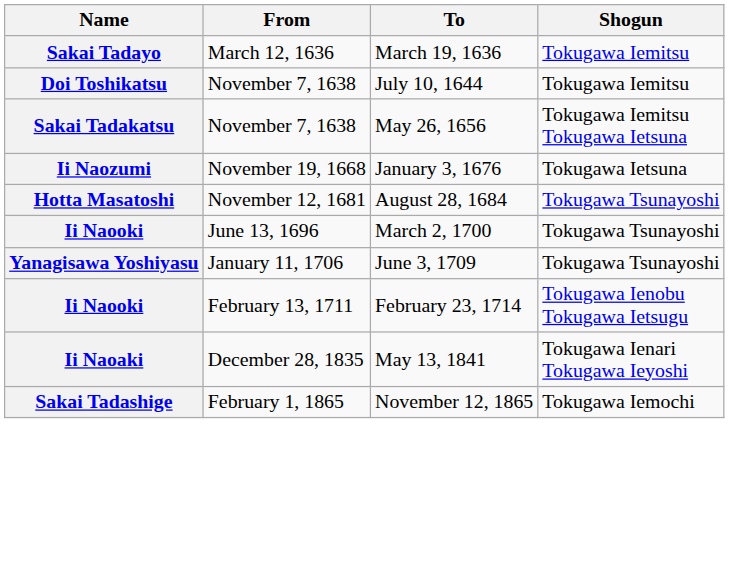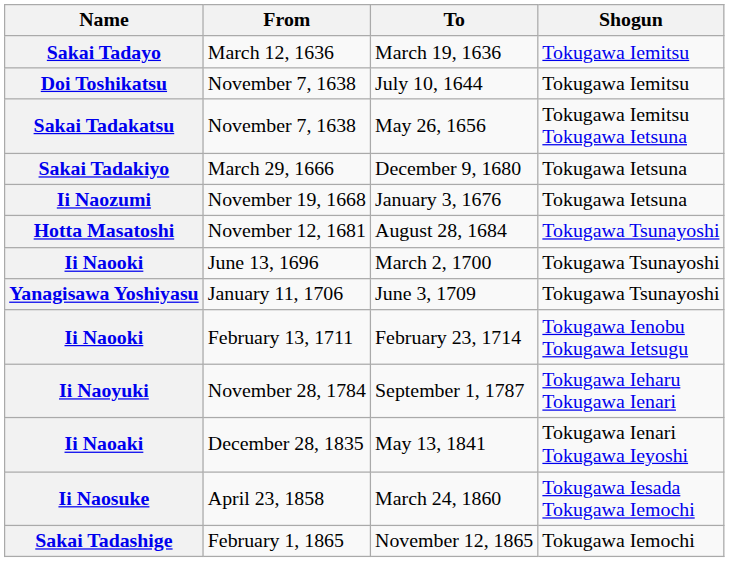 <table class="wikitable">
 <tr>
 <th scope="col">Name</th>
 <th scope="col">From</th>
 <th scope="col">To</th>
 <th scope="col">Shogun</th>
 </tr>
 <tr>
 <th scope="row"><a href='#'>Sakai Tadayo</a></th>
 <td>March 12, 1636</td>
 <td>March 19, 1636</td>
 <td><a href='#'>Tokugawa Iemitsu</a></td>
 </tr>
 <tr>
 <th scope="row"><a href='#'>Doi Toshikatsu</a></th>
 <td>November 7, 1638</td>
 <td>July 10, 1644</td>
 <td>Tokugawa Iemitsu</td>
 </tr>
 <tr>
 <th scope="row"><a href='#'>Sakai Tadakatsu</a></th>
 <td>November 7, 1638</td>
 <td>May 26, 1656</td>
 <td>Tokugawa Iemitsu<br><a href='#'>Tokugawa Ietsuna</a></td>
+</tr>
+<tr>
+<th scope="row"><a href='#'>Sakai Tadakiyo</a></th>
+<td>March 29, 1666</td>
+<td>December 9, 1680</td>
+<td>Tokugawa Ietsuna</td>
 </tr>
 <tr>
 <th scope="row"><a href='#'>Ii Naozumi</a></th>
 <td>November 19, 1668</td>
 <td>January 3, 1676</td>
 <td>Tokugawa Ietsuna</td>
 </tr>
 <tr>
 <th scope="row"><a href='#'>Hotta Masatoshi</a></th>
 <td>November 12, 1681</td>
 <td>August 28, 1684</td>
 <td><a href='#'>Tokugawa Tsunayoshi</a></td>
 </tr>
 <tr>
 <th scope="row"><a href='#'>Ii Naooki</a></th>
 <td>June 13, 1696</td>
 <td>March 2, 1700</td>
 <td>Tokugawa Tsunayoshi</td>
 </tr>
 <tr>
 <th scope="row"><a href='#'>Yanagisawa Yoshiyasu</a></th>
 <td>January 11, 1706</td>
 <td>June 3, 1709</td>
 <td>Tokugawa Tsunayoshi</td>
 </tr>
 <tr>
 <th scope="row"><a href='#'>Ii Naooki</a></th>
 <td>February 13, 1711</td>
 <td>February 23, 1714</td>
 <td><a href='#'>Tokugawa Ienobu</a><br><a href='#'>Tokugawa Ietsugu</a></td>
 </tr>
 <tr>
+<th scope="row"><a href='#'>Ii Naoyuki</a></th>
+<td>November 28, 1784</td>
+<td>September 1, 1787</td>
+<td><a href='#'>Tokugawa Ieharu</a><br><a href='#'>Tokugawa Ienari</a></td>
+</tr>
+<tr>
 <th scope="row"><a href='#'>Ii Naoaki</a></th>
 <td>December 28, 1835</td>
 <td>May 13, 1841</td>
 <td>Tokugawa Ienari<br><a href='#'>Tokugawa Ieyoshi</a></td>
+</tr>
+<tr>
+<th scope="row"><a href='#'>Ii Naosuke</a></th>
+<td>April 23, 1858</td>
+<td>March 24, 1860</td>
+<td><a href='#'>Tokugawa Iesada</a><br><a href='#'>Tokugawa Iemochi</a></td>
 </tr>
 <tr>
 <th scope="row"><a href='#'>Sakai Tadashige</a></th>
 <td>February 1, 1865</td>
 <td>November 12, 1865</td>
 <td>Tokugawa Iemochi</td>
 </tr>
 </table>
